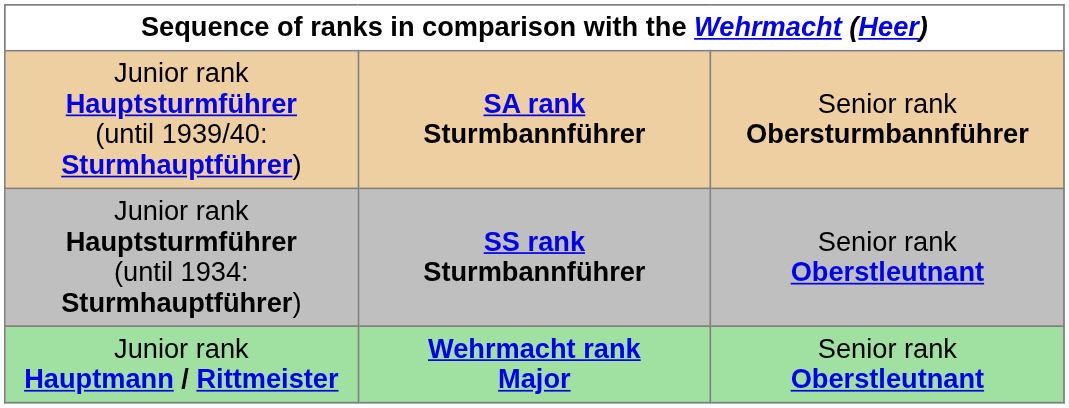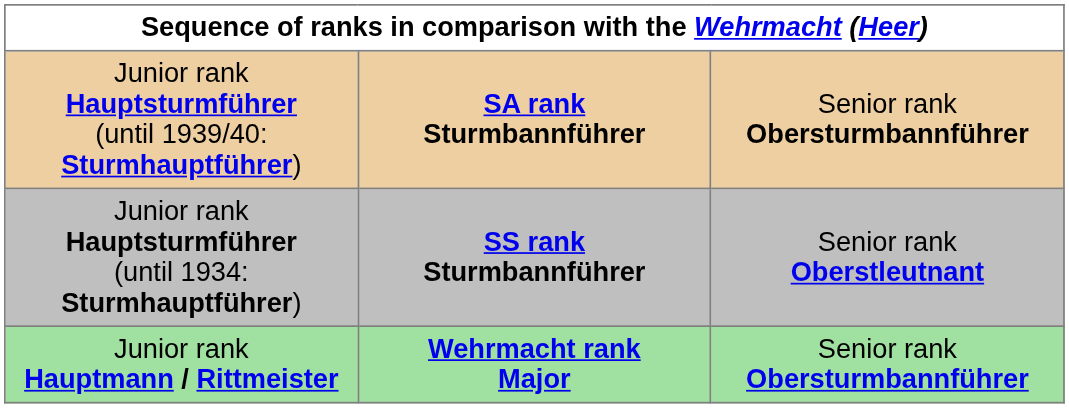 <table class="toccolours" border="1" cellpadding="4" cellspacing="0" style="border-collapse: collapse; margin: 0.5em auto; clear: both;">
 <tr align=center>
 <th colspan=3>Sequence of ranks in comparison with the <em><a href='#'>Wehrmacht</a> (<a href='#'>Heer</a>)</em></th>
 </tr>
 <tr bgcolor="#EECFA1">
 <td width="30%" align="center">Junior rank<br><strong><a href='#'>Hauptsturmführer</a></strong><br>(until 1939/40: <strong><a href='#'>Sturmhauptführer</a></strong>)</td>
 <td width="30%" align="center"> <strong><a href='#'>SA rank</a></strong><br><strong>Sturmbannführer</strong></td>
 <td width="30%" align="center">Senior rank<br><strong>Obersturmbannführer</strong></td>
 </tr>
 <tr bgcolor="#bfbfbf">
 <td width="30%" align="center">Junior rank<br><strong>Hauptsturmführer</strong><br>(until 1934: <strong>Sturmhauptführer</strong>)</td>
 <td width="30%" align="center"> <strong><a href='#'>SS rank</a></strong><br><strong>Sturmbannführer</strong></td>
 <td width="30%" align="center">Senior rank<br><strong><a href='#'>Oberstleutnant</a></strong></td>
 </tr>
 <tr bgcolor="#A0E0A0">
 <td width="30%" align="center">Junior rank<br><strong><a href='#'>Hauptmann</a> / <a href='#'>Rittmeister</a></strong></td>
 <td width="30%" align="center"> <strong><a href='#'>Wehrmacht rank</a></strong><br><strong><a href='#'>Major</a></strong></td>
-<td width="30%" align="center">Senior rank<br><strong><a href='#'>Oberstleutnant</a></strong></td>
+<td width="30%" align="center">Senior rank<br><strong><a href='#'>Obersturmbannführer</a></strong></td>
 </tr>
 </table>
